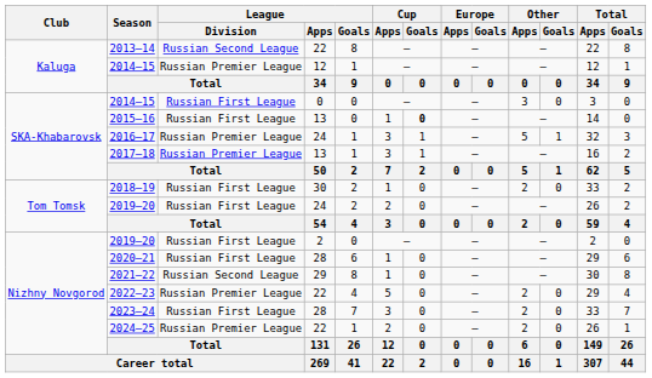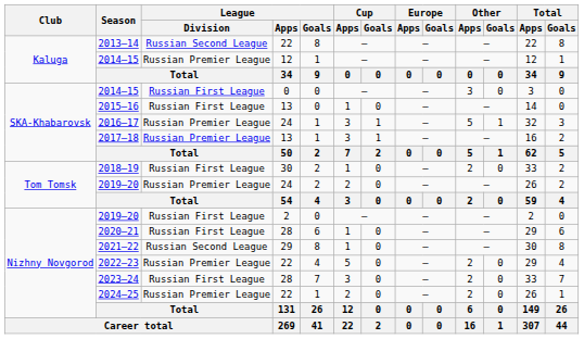 <table class="wikitable" style="text-align: center;">
 <tr>
 <th rowspan="2">Club</th>
 <th rowspan="2">Season</th>
 <th colspan="3">League</th>
 <th colspan="2">Cup</th>
 <th colspan="2">Europe</th>
 <th colspan="2">Other</th>
 <th colspan="2">Total</th>
 </tr>
 <tr>
 <th>Division</th>
 <th>Apps</th>
 <th>Goals</th>
 <th>Apps</th>
 <th>Goals</th>
 <th>Apps</th>
 <th>Goals</th>
 <th>Apps</th>
 <th>Goals</th>
 <th>Apps</th>
 <th>Goals</th>
 </tr>
 <tr>
 <td rowspan="3"><a href='#'>Kaluga</a></td>
 <td><a href='#'>2013–14</a></td>
 <td><a href='#'>Russian Second League</a></td>
 <td>22</td>
 <td>8</td>
 <td colspan="2">—</td>
 <td colspan="2">—</td>
 <td colspan="2">—</td>
 <td>22</td>
 <td>8</td>
 </tr>
 <tr>
 <td><a href='#'>2014–15</a></td>
 <td>Russian Premier League</td>
 <td>12</td>
 <td>1</td>
 <td colspan="2">—</td>
 <td colspan="2">—</td>
 <td colspan="2">—</td>
 <td>12</td>
 <td>1</td>
 </tr>
 <tr>
 <th colspan="2">Total</th>
 <th>34</th>
 <th>9</th>
 <th>0</th>
 <th>0</th>
 <th>0</th>
 <th>0</th>
 <th>0</th>
 <th>0</th>
 <th>34</th>
 <th>9</th>
 </tr>
 <tr>
 <td rowspan="5"><a href='#'>SKA-Khabarovsk</a></td>
 <td><a href='#'>2014–15</a></td>
 <td><a href='#'>Russian First League</a></td>
 <td>0</td>
 <td>0</td>
 <td colspan="2">—</td>
 <td colspan="2">—</td>
 <td>3</td>
 <td>0</td>
 <td>3</td>
 <td>0</td>
 </tr>
 <tr>
 <td><a href='#'>2015–16</a></td>
 <td>Russian First League</td>
 <td>13</td>
 <td>0</td>
 <td>1</td>
-<td><strong>0</strong></td>
+<td>0</td>
 <td colspan="2">—</td>
 <td colspan="2">—</td>
 <td>14</td>
 <td>0</td>
 </tr>
 <tr>
 <td><a href='#'>2016–17</a></td>
 <td>Russian Premier League</td>
 <td>24</td>
 <td>1</td>
 <td>3</td>
 <td>1</td>
 <td colspan="2">—</td>
 <td>5</td>
 <td>1</td>
 <td>32</td>
 <td>3</td>
 </tr>
 <tr>
 <td><a href='#'>2017–18</a></td>
 <td><a href='#'>Russian Premier League</a></td>
 <td>13</td>
 <td>1</td>
 <td>3</td>
 <td>1</td>
 <td colspan="2">—</td>
 <td colspan="2">—</td>
 <td>16</td>
 <td>2</td>
 </tr>
 <tr>
 <th colspan=2>Total</th>
 <th>50</th>
 <th>2</th>
 <th>7</th>
 <th>2</th>
 <th>0</th>
 <th>0</th>
 <th>5</th>
 <th>1</th>
 <th>62</th>
 <th>5</th>
 </tr>
 <tr>
 <td rowspan="3"><a href='#'>Tom Tomsk</a></td>
 <td><a href='#'>2018–19</a></td>
 <td>Russian First League</td>
 <td>30</td>
 <td>2</td>
 <td>1</td>
 <td>0</td>
 <td colspan="2">—</td>
 <td>2</td>
 <td>0</td>
 <td>33</td>
 <td>2</td>
 </tr>
 <tr>
 <td><a href='#'>2019–20</a></td>
-<td>Russian First League</td>
+<td>Russian Premier League</td>
 <td>24</td>
 <td>2</td>
 <td>2</td>
 <td>0</td>
 <td colspan="2">—</td>
 <td colspan="2">—</td>
 <td>26</td>
 <td>2</td>
 </tr>
 <tr>
 <th colspan="2">Total</th>
 <th>54</th>
 <th>4</th>
 <th>3</th>
 <th>0</th>
 <th>0</th>
 <th>0</th>
 <th>2</th>
 <th>0</th>
 <th>59</th>
 <th>4</th>
 </tr>
 <tr>
 <td rowspan="7"><a href='#'>Nizhny Novgorod</a></td>
 <td><a href='#'>2019–20</a></td>
 <td>Russian First League</td>
 <td>2</td>
 <td>0</td>
 <td colspan="2">—</td>
 <td colspan="2">—</td>
 <td colspan="2">—</td>
 <td>2</td>
 <td>0</td>
 </tr>
 <tr>
 <td><a href='#'>2020–21</a></td>
 <td>Russian First League</td>
 <td>28</td>
 <td>6</td>
 <td>1</td>
 <td>0</td>
 <td colspan="2">—</td>
 <td colspan="2">—</td>
 <td>29</td>
 <td>6</td>
 </tr>
 <tr>
 <td><a href='#'>2021–22</a></td>
 <td>Russian Second League</td>
 <td>29</td>
 <td>8</td>
 <td>1</td>
 <td>0</td>
 <td colspan="2">—</td>
 <td colspan="2">—</td>
 <td>30</td>
 <td>8</td>
 </tr>
 <tr>
 <td><a href='#'>2022–23</a></td>
 <td>Russian Premier League</td>
 <td>22</td>
 <td>4</td>
 <td>5</td>
 <td>0</td>
 <td colspan="2">—</td>
 <td>2</td>
 <td>0</td>
 <td>29</td>
 <td>4</td>
 </tr>
 <tr>
 <td><a href='#'>2023–24</a></td>
 <td>Russian First League</td>
 <td>28</td>
 <td>7</td>
 <td>3</td>
 <td>0</td>
 <td colspan="2">—</td>
 <td>2</td>
 <td>0</td>
 <td>33</td>
 <td>7</td>
 </tr>
 <tr>
 <td><a href='#'>2024–25</a></td>
 <td>Russian Premier League</td>
 <td>22</td>
 <td>1</td>
 <td>2</td>
 <td>0</td>
 <td colspan="2">—</td>
 <td>2</td>
 <td>0</td>
 <td>26</td>
 <td>1</td>
 </tr>
 <tr>
 <th colspan="2">Total</th>
 <th>131</th>
 <th>26</th>
 <th>12</th>
 <th>0</th>
 <th>0</th>
 <th>0</th>
 <th>6</th>
 <th>0</th>
 <th>149</th>
 <th>26</th>
 </tr>
 <tr>
 <th colspan="3">Career total</th>
 <th>269</th>
 <th>41</th>
 <th>22</th>
 <th>2</th>
 <th>0</th>
 <th>0</th>
 <th>16</th>
 <th>1</th>
 <th>307</th>
 <th>44</th>
 </tr>
 </table>
